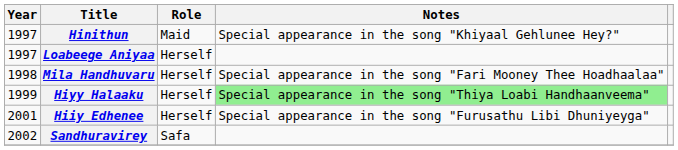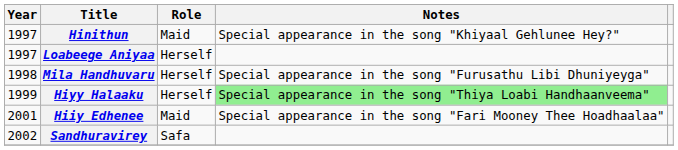 <table class="wikitable sortable plainrowheaders">
 <tr style="background:#ccc; text-align:center;">
 <th scope="col">Year</th>
 <th scope="col">Title</th>
 <th scope="col">Role</th>
 <th scope="col">Notes</th>
 <th scope="col" class="unsortable"></th>
 </tr>
 <tr>
 <td>1997</td>
 <th scope="row"><em><a href='#'>Hinithun</a></em></th>
 <td>Maid</td>
 <td>Special appearance in the song "Khiyaal Gehlunee Hey?"</td>
 <td style="text-align: center;"></td>
 </tr>
 <tr>
 <td>1997</td>
 <th scope="row"><em><a href='#'>Loabeege Aniyaa</a></em></th>
 <td>Herself</td>
 <td></td>
 <td style="text-align: center;"></td>
 </tr>
 <tr>
 <td>1998</td>
 <th scope="row"><em><a href='#'>Mila Handhuvaru</a></em></th>
 <td>Herself</td>
-<td>Special appearance in the song "Fari Mooney Thee Hoadhaalaa"</td>
+<td>Special appearance in the song "Furusathu Libi Dhuniyeyga"</td>
 <td style="text-align: center;"></td>
 </tr>
 <tr>
 <td>1999</td>
 <th scope="row"><em><a href='#'>Hiyy Halaaku</a></em></th>
 <td>Herself</td>
 <td style="background: lightgreen;">Special appearance in the song "Thiya Loabi Handhaanveema"</td>
 <td style="text-align: center;"></td>
 </tr>
 <tr>
 <td>2001</td>
 <th scope="row"><em><a href='#'>Hiiy Edhenee</a></em></th>
-<td>Herself</td>
-<td>Special appearance in the song "Furusathu Libi Dhuniyeyga"</td>
+<td>Maid</td>
+<td>Special appearance in the song "Fari Mooney Thee Hoadhaalaa"</td>
 <td style="text-align: center;"></td>
 </tr>
 <tr>
 <td>2002</td>
 <th scope="row"><em><a href='#'>Sandhuravirey</a></em></th>
 <td>Safa</td>
 <td></td>
 <td style="text-align: center;"></td>
 </tr>
 <tr>
 </tr>
 </table>
